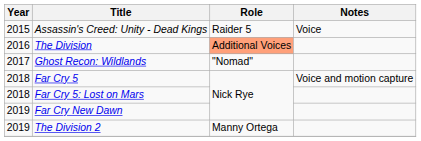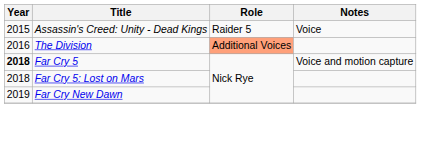 <table class="wikitable sortable">
 <tr>
 <th>Year</th>
 <th>Title</th>
 <th>Role</th>
 <th class="unsortable">Notes</th>
 </tr>
 <tr>
 <td>2015</td>
 <td><em>Assassin's Creed: Unity - Dead Kings</em></td>
 <td>Raider 5</td>
 <td>Voice</td>
 </tr>
 <tr>
 <td>2016</td>
 <td data-sort-value="Division 1, The"><em><a href='#'>The Division</a></em></td>
 <td style="background: lightsalmon;">Additional Voices</td>
 <td></td>
 </tr>
 <tr>
-<td>2017</td>
-<td><em><a href='#'>Ghost Recon: Wildlands</a></em></td>
-<td>"Nomad"</td>
-<td></td>
-</tr>
-<tr>
-<td>2018</td>
+<td><strong>2018</strong></td>
 <td><em><a href='#'>Far Cry 5</a></em></td>
 <td rowspan="3">Nick Rye</td>
 <td>Voice and motion capture</td>
 </tr>
 <tr>
 <td>2018</td>
 <td><em><a href='#'>Far Cry 5: Lost on Mars</a></em></td>
 <td></td>
 </tr>
 <tr>
 <td>2019</td>
 <td><em><a href='#'>Far Cry New Dawn</a></em></td>
 <td></td>
 </tr>
 <tr>
-<td>2019</td>
-<td data-sort-value="Division 2, The"><em><a href='#'>The Division 2</a></em></td>
-<td>Manny Ortega</td>
-<td></td>
-</tr>
-<tr>
 </tr>
 </table>
